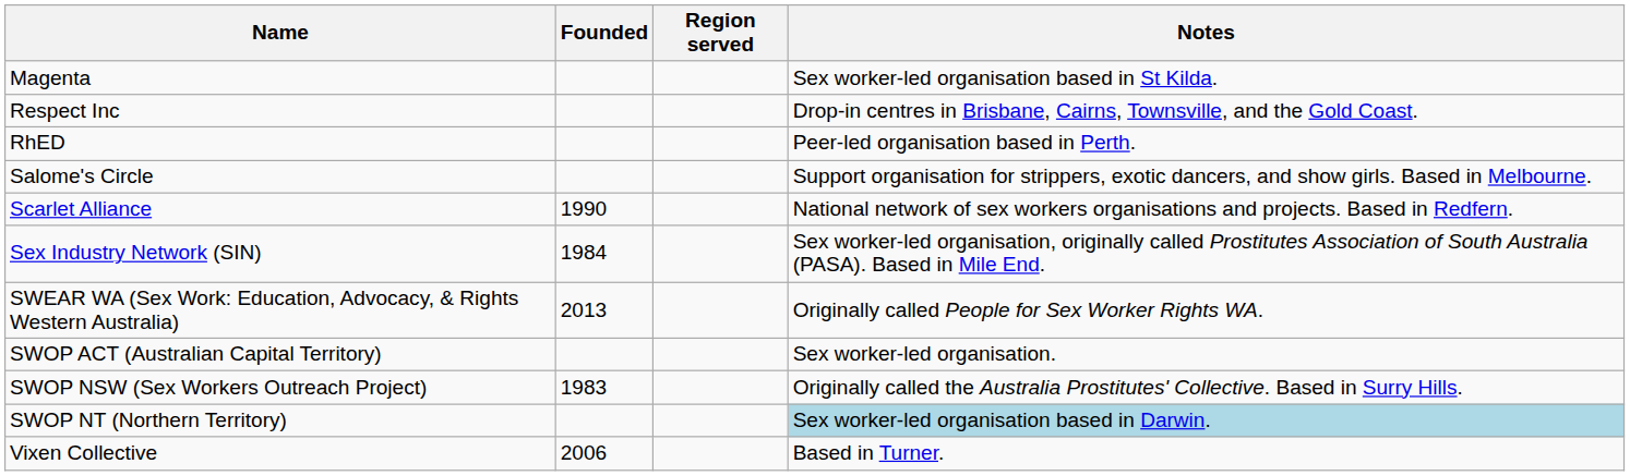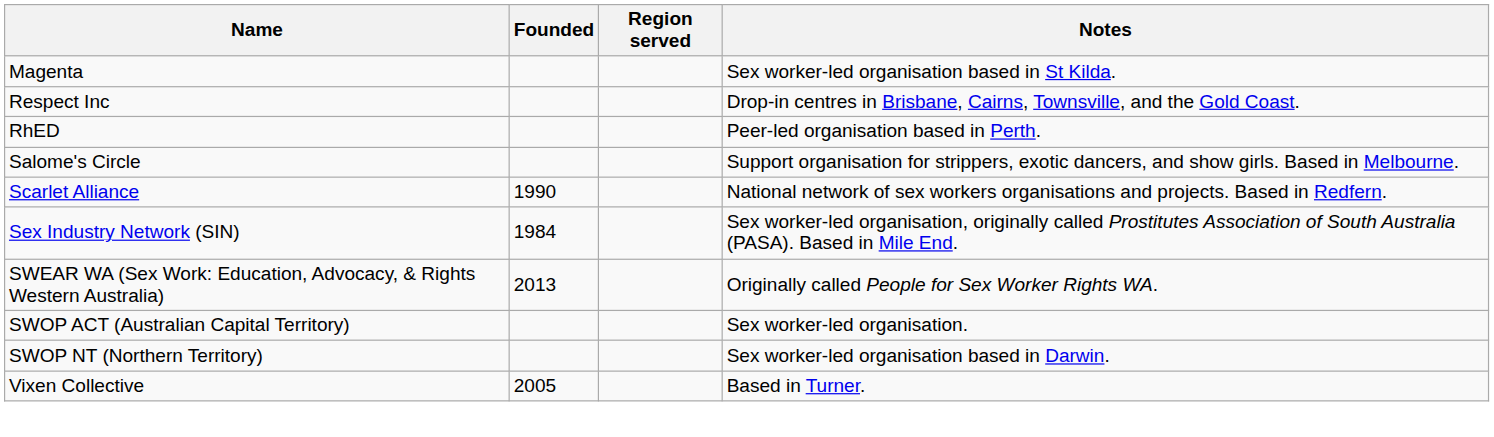 <table class="wikitable sortable">
 <tr>
 <th>Name</th>
 <th>Founded</th>
 <th>Region served</th>
 <th>Notes</th>
 </tr>
 <tr>
 <td>Magenta</td>
 <td></td>
 <td></td>
 <td>Sex worker-led organisation based in <a href='#'>St Kilda</a>.</td>
 </tr>
 <tr>
 <td>Respect Inc</td>
 <td></td>
 <td></td>
 <td>Drop-in centres in <a href='#'>Brisbane</a>, <a href='#'>Cairns</a>, <a href='#'>Townsville</a>, and the <a href='#'>Gold Coast</a>.</td>
 </tr>
 <tr>
 <td>RhED</td>
 <td></td>
 <td></td>
 <td>Peer-led organisation based in <a href='#'>Perth</a>.</td>
 </tr>
 <tr>
 <td>Salome's Circle</td>
 <td></td>
 <td></td>
 <td>Support organisation for strippers, exotic dancers, and show girls. Based in <a href='#'>Melbourne</a>.</td>
 </tr>
 <tr>
 <td><a href='#'>Scarlet Alliance</a></td>
 <td>1990</td>
 <td></td>
 <td>National network of sex workers organisations and projects. Based in <a href='#'>Redfern</a>.</td>
 </tr>
 <tr>
 <td><a href='#'>Sex Industry Network</a> (SIN)</td>
 <td>1984</td>
 <td></td>
 <td>Sex worker-led organisation, originally called <em>Prostitutes Association of South Australia</em> (PASA). Based in <a href='#'>Mile End</a>.</td>
 </tr>
 <tr>
 <td>SWEAR WA (Sex Work: Education, Advocacy, & Rights Western Australia)</td>
 <td>2013</td>
 <td></td>
 <td>Originally called <em>People for Sex Worker Rights WA</em>.</td>
 </tr>
 <tr>
 <td>SWOP ACT (Australian Capital Territory)</td>
 <td></td>
 <td></td>
 <td>Sex worker-led organisation.</td>
 </tr>
 <tr>
-<td>SWOP NSW (Sex Workers Outreach Project)</td>
-<td>1983</td>
-<td></td>
-<td>Originally called the <em>Australia Prostitutes' Collective</em>. Based in <a href='#'>Surry Hills</a>.</td>
-</tr>
-<tr>
 <td>SWOP NT (Northern Territory)</td>
 <td></td>
 <td></td>
-<td style="background: lightblue;">Sex worker-led organisation based in <a href='#'>Darwin</a>.</td>
+<td>Sex worker-led organisation based in <a href='#'>Darwin</a>.</td>
 </tr>
 <tr>
 <td>Vixen Collective</td>
-<td>2006</td>
+<td>2005</td>
 <td></td>
 <td>Based in <a href='#'>Turner</a>.</td>
 </tr>
 </table>
